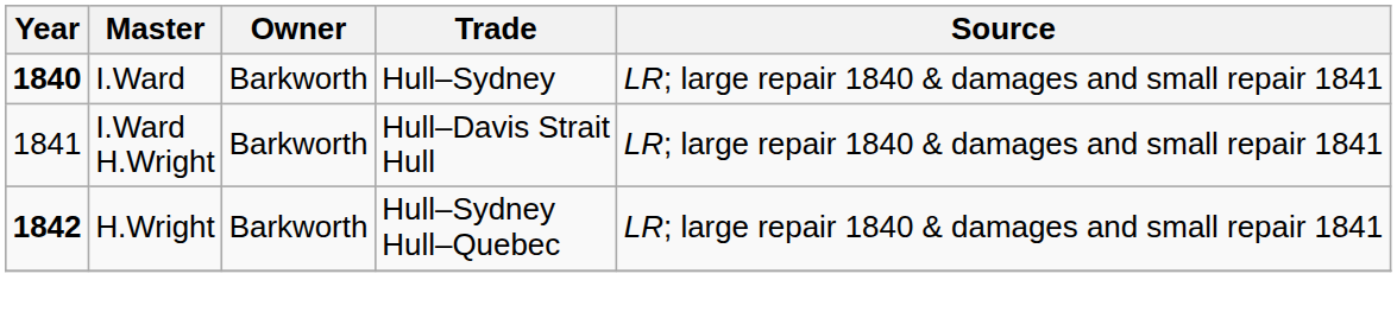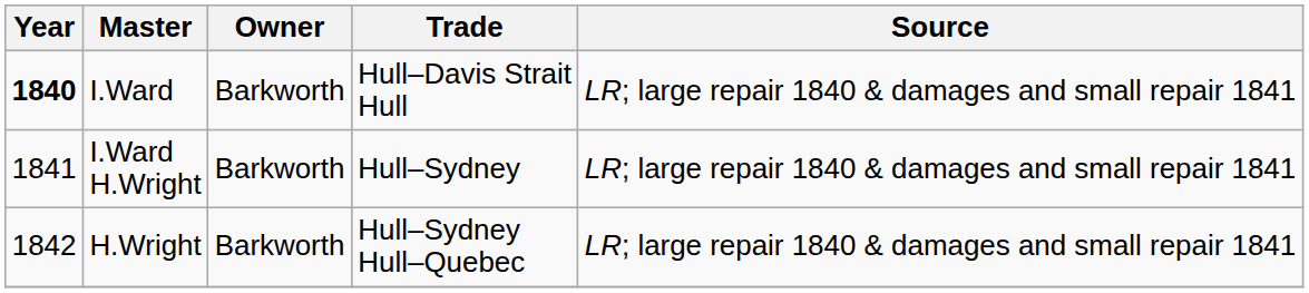 <table class="wikitable">
 <tr>
 <th>Year</th>
 <th>Master</th>
 <th>Owner</th>
 <th>Trade</th>
 <th>Source</th>
 </tr>
 <tr>
 <td><strong>1840</strong></td>
 <td>I.Ward</td>
 <td>Barkworth</td>
-<td>Hull–Sydney</td>
+<td>Hull–Davis Strait<br>Hull</td>
 <td><em>LR</em>; large repair 1840 & damages and small repair 1841</td>
 </tr>
 <tr>
 <td>1841</td>
 <td>I.Ward<br>H.Wright</td>
 <td>Barkworth</td>
-<td>Hull–Davis Strait<br>Hull</td>
+<td>Hull–Sydney</td>
 <td><em>LR</em>; large repair 1840 & damages and small repair 1841</td>
 </tr>
 <tr>
-<td><strong>1842</strong></td>
+<td>1842</td>
 <td>H.Wright</td>
 <td>Barkworth</td>
 <td>Hull–Sydney<br>Hull–Quebec</td>
 <td><em>LR</em>; large repair 1840 & damages and small repair 1841</td>
 </tr>
 <tr>
 </tr>
 </table>
